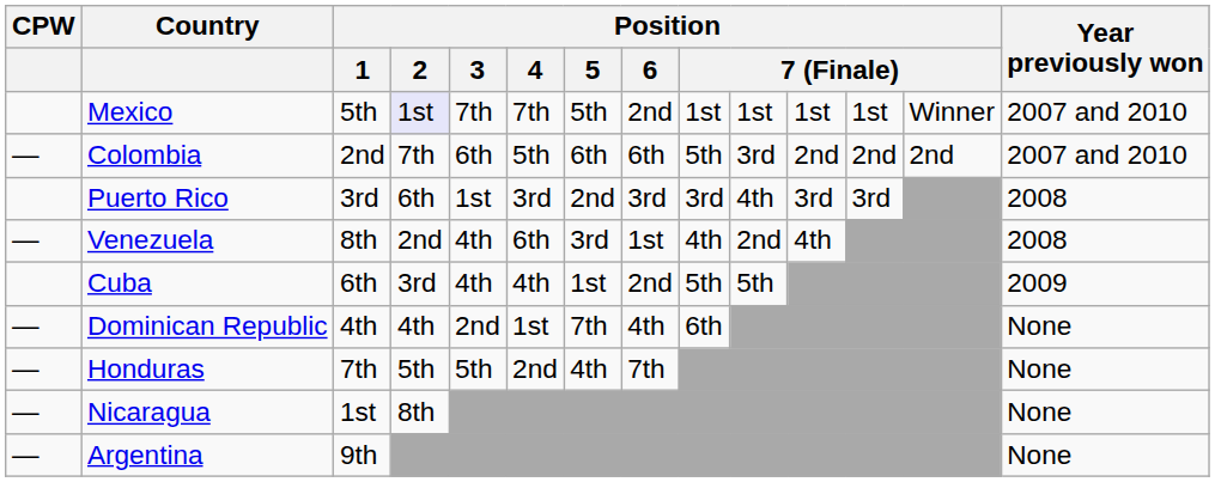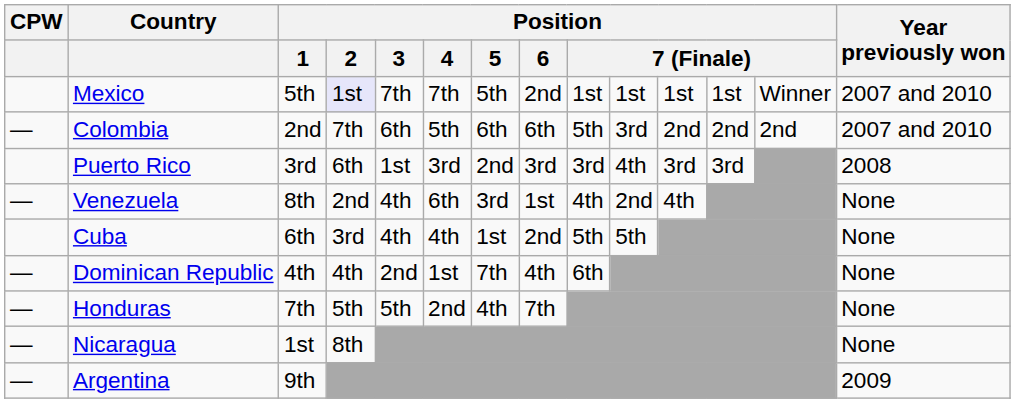 <table class="wikitable">
 <tr>
 <th>CPW</th>
 <th>Country</th>
 <th colspan=11>Position</th>
 <th rowspan=2>Year <br> previously won</th>
 </tr>
 <tr>
 <th></th>
 <th></th>
 <th>1</th>
 <th>2</th>
 <th>3</th>
 <th>4</th>
 <th>5</th>
 <th>6</th>
 <th colspan=5>7 (Finale)</th>
 </tr>
 <tr>
 <td></td>
 <td><a href='#'>Mexico</a></td>
 <td>5th</td>
 <td style="background: lavender;"><span>1st</span></td>
 <td><span>7th</span></td>
 <td><span>7th</span></td>
 <td>5th</td>
 <td>2nd</td>
 <td><span>1st</span></td>
 <td><span>1st</span></td>
 <td><span>1st</span></td>
 <td><span>1st</span></td>
 <td><span>Winner</span></td>
 <td>2007 and 2010</td>
 </tr>
 <tr>
 <td>—</td>
 <td> <a href='#'>Colombia</a></td>
 <td>2nd</td>
 <td>7th</td>
 <td>6th</td>
 <td>5th</td>
 <td>6th</td>
 <td>6th</td>
 <td>5th</td>
 <td>3rd</td>
 <td>2nd</td>
 <td>2nd</td>
 <td><span>2nd</span></td>
 <td>2007 and 2010</td>
 </tr>
 <tr>
 <td></td>
 <td> <a href='#'>Puerto Rico</a></td>
 <td>3rd</td>
 <td>6th</td>
 <td><span>1st</span></td>
 <td>3rd</td>
 <td>2nd</td>
 <td>3rd</td>
 <td>3rd</td>
 <td>4th</td>
 <td>3rd</td>
 <td><span>3rd</span></td>
 <td style="background:darkgrey;"></td>
 <td>2008</td>
 </tr>
 <tr>
 <td>—</td>
 <td> <a href='#'>Venezuela</a></td>
 <td>8th</td>
 <td>2nd</td>
 <td>4th</td>
 <td>6th</td>
 <td>3rd</td>
 <td><span>1st</span></td>
 <td>4th</td>
 <td>2nd</td>
 <td><span>4th</span></td>
 <td style="background:darkgrey;" colspan="2"></td>
-<td>2008</td>
+<td>None</td>
 </tr>
 <tr>
 <td></td>
 <td> <a href='#'>Cuba</a></td>
 <td>6th</td>
 <td>3rd</td>
 <td>4th</td>
 <td>4th</td>
 <td><span>1st</span></td>
 <td>2nd</td>
 <td>5th</td>
 <td><span>5th</span></td>
 <td style="background:darkgrey;" colspan="3"></td>
-<td>2009</td>
+<td>None</td>
 </tr>
 <tr>
 <td>—</td>
 <td> <a href='#'>Dominican Republic</a></td>
 <td>4th</td>
 <td>4th</td>
 <td>2nd</td>
 <td><span>1st</span></td>
 <td><span>7th</span></td>
 <td>4th</td>
 <td><span>6th</span></td>
 <td style="background:darkgrey;" colspan="4"></td>
 <td>None</td>
 </tr>
 <tr>
 <td>—</td>
 <td> <a href='#'>Honduras</a></td>
 <td>7th</td>
 <td>5th</td>
 <td>5th</td>
 <td>2nd</td>
 <td>4th</td>
 <td><span>7th</span></td>
 <td style="background:darkgrey;" colspan="5"></td>
 <td>None</td>
 </tr>
 <tr>
 <td>—</td>
 <td> <a href='#'>Nicaragua</a></td>
 <td><span>1st</span></td>
 <td><span>8th</span></td>
 <td style="background:darkgrey;" colspan="9"></td>
 <td>None</td>
 </tr>
 <tr>
 <td>—</td>
 <td> <a href='#'>Argentina</a></td>
 <td><span>9th</span></td>
 <td style="background:darkgrey;" colspan="10"></td>
-<td>None</td>
+<td>2009</td>
 </tr>
 </table>
